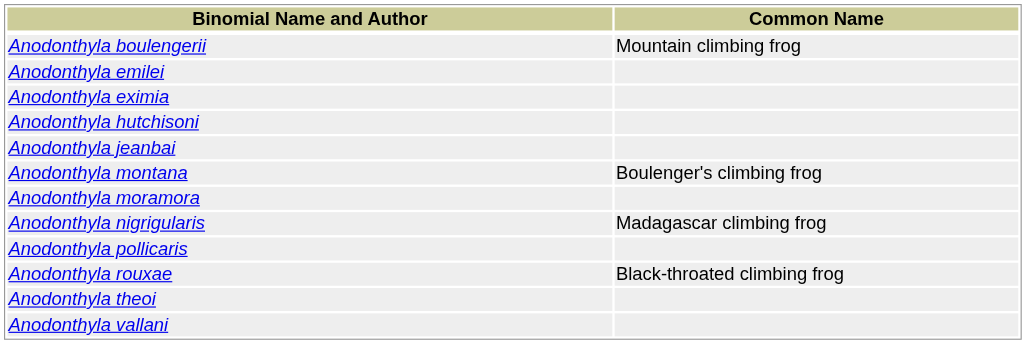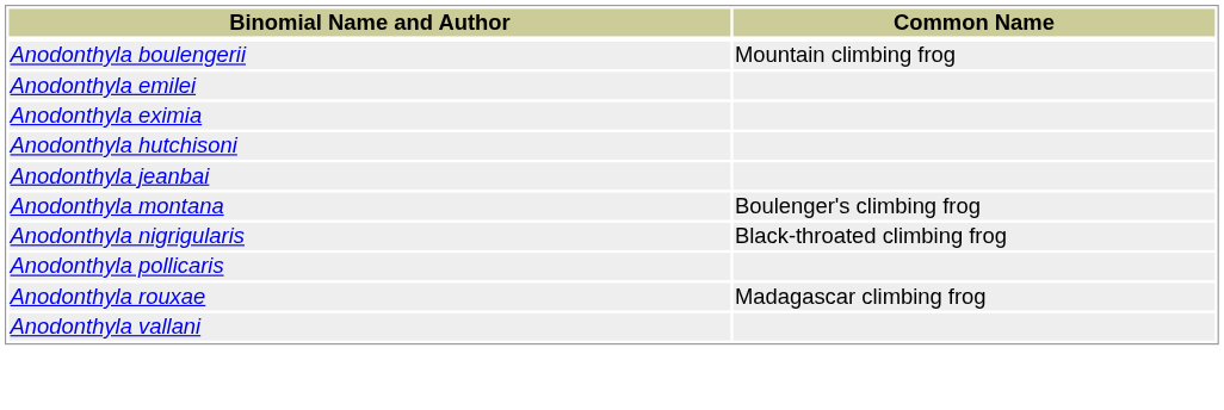 <table style="text-align:left; border:1px solid #999999; width: 70%">
 <tr style="background:#CCCC99; text-align: center; ">
 <th style="width: 60%; ">Binomial Name and Author</th>
 <th style="width: 40%; ">Common Name</th>
 </tr>
 <tr>
 </tr>
 <tr style="background:#EEEEEE;">
 <td><em><a href='#'>Anodonthyla boulengerii</a></em> </td>
 <td>Mountain climbing frog</td>
 </tr>
 <tr style="background:#EEEEEE;">
 <td><em><a href='#'>Anodonthyla emilei</a></em> </td>
 <td></td>
 </tr>
 <tr style="background:#EEEEEE;">
 <td><em><a href='#'>Anodonthyla eximia</a></em> </td>
 <td></td>
 </tr>
 <tr style="background:#EEEEEE;">
 <td><em><a href='#'>Anodonthyla hutchisoni</a></em> </td>
 <td></td>
 </tr>
 <tr style="background:#EEEEEE;">
 <td><em><a href='#'>Anodonthyla jeanbai</a></em> </td>
 <td></td>
 </tr>
 <tr style="background:#EEEEEE;">
 <td><em><a href='#'>Anodonthyla montana</a></em> </td>
 <td>Boulenger's climbing frog</td>
 </tr>
 <tr style="background:#EEEEEE;">
-<td><em><a href='#'>Anodonthyla moramora</a></em> </td>
-<td></td>
-</tr>
-<tr style="background:#EEEEEE;">
 <td><em><a href='#'>Anodonthyla nigrigularis</a></em> </td>
-<td>Madagascar climbing frog</td>
+<td>Black-throated climbing frog</td>
 </tr>
 <tr style="background:#EEEEEE;">
 <td><em><a href='#'>Anodonthyla pollicaris</a></em> </td>
 <td></td>
 </tr>
 <tr style="background:#EEEEEE;">
 <td><em><a href='#'>Anodonthyla rouxae</a></em> </td>
-<td>Black-throated climbing frog</td>
-</tr>
-<tr style="background:#EEEEEE;">
-<td><em><a href='#'>Anodonthyla theoi</a></em> </td>
-<td></td>
+<td>Madagascar climbing frog</td>
 </tr>
 <tr style="background:#EEEEEE;">
 <td><em><a href='#'>Anodonthyla vallani</a></em> </td>
 <td></td>
 </tr>
 </table>
